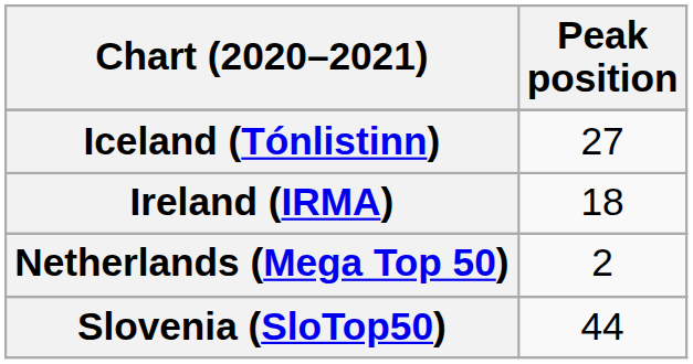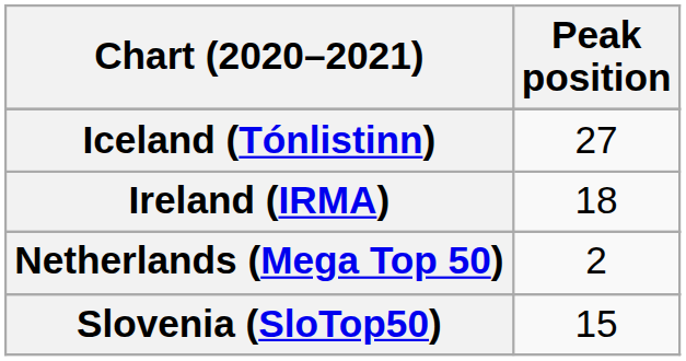 <table class="wikitable sortable plainrowheaders" style="text-align:center">
 <tr>
 <th scope="col">Chart (2020–2021)</th>
 <th scope="col">Peak<br>position</th>
 </tr>
 <tr>
 </tr>
 <tr>
 </tr>
 <tr>
 </tr>
 <tr>
 </tr>
 <tr>
 </tr>
 <tr>
 </tr>
 <tr>
 </tr>
 <tr>
 <th scope="row">Iceland (<a href='#'>Tónlistinn</a>)</th>
 <td>27</td>
 </tr>
 <tr>
 <th scope="row">Ireland (<a href='#'>IRMA</a>)</th>
 <td>18</td>
 </tr>
 <tr>
 </tr>
 <tr>
 <th scope="row">Netherlands (<a href='#'>Mega Top 50</a>)</th>
 <td>2</td>
 </tr>
 <tr>
 </tr>
 <tr>
 </tr>
 <tr>
 <th scope="row">Slovenia (<a href='#'>SloTop50</a>)</th>
-<td>44</td>
+<td>15</td>
 </tr>
 <tr>
 </tr>
 </table>
